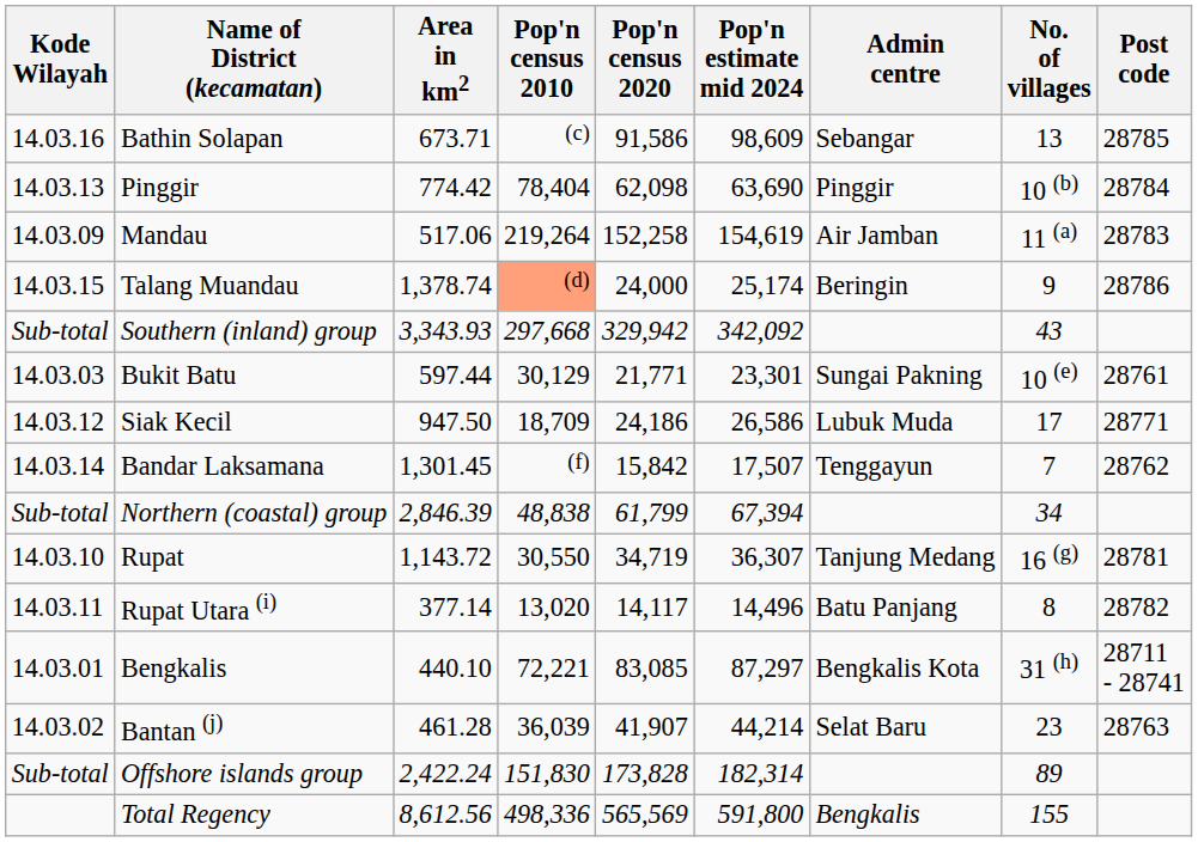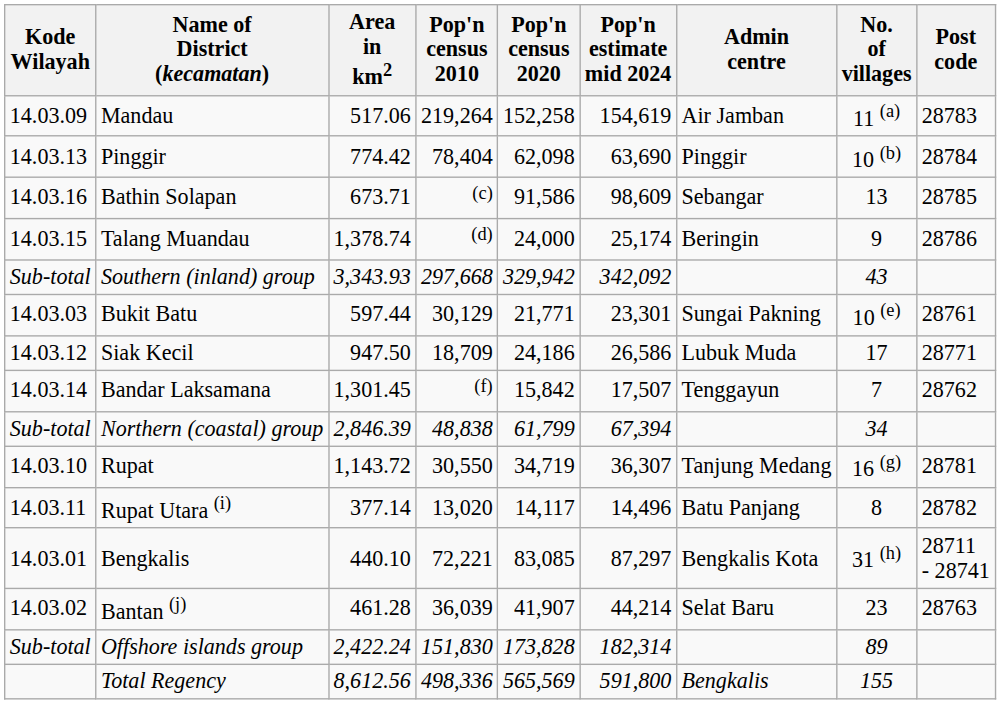 <table class="sortable wikitable">
 <tr>
 <th>Kode <br>Wilayah</th>
 <th>Name of<br>District<br>(<em>kecamatan</em>)</th>
 <th>Area <br>in <br> km<sup>2</sup></th>
 <th>Pop'n<br>census<br>2010</th>
 <th>Pop'n<br>census<br>2020</th>
 <th>Pop'n<br>estimate<br>mid 2024</th>
 <th>Admin <br> centre</th>
 <th>No.<br>of<br>villages</th>
 <th>Post<br>code</th>
 </tr>
 <tr>
-<td>14.03.16</td>
-<td>Bathin Solapan </td>
-<td align="right">673.71</td>
-<td align="right"><sup>(c)</sup></td>
-<td align="right">91,586</td>
-<td align="right">98,609</td>
-<td>Sebangar</td>
-<td align="center">13</td>
-<td>28785</td>
+<td>14.03.09</td>
+<td>Mandau </td>
+<td align="right">517.06</td>
+<td align="right">219,264</td>
+<td align="right">152,258</td>
+<td align="right">154,619</td>
+<td>Air Jamban</td>
+<td align="center">11 <sup>(a)</sup></td>
+<td>28783</td>
 </tr>
 <tr>
 <td>14.03.13</td>
 <td>Pinggir </td>
 <td align="right">774.42</td>
 <td align="right">78,404</td>
 <td align="right">62,098</td>
 <td align="right">63,690</td>
 <td>Pinggir</td>
 <td align="center">10 <sup>(b)</sup></td>
 <td>28784</td>
 </tr>
 <tr>
-<td>14.03.09</td>
-<td>Mandau </td>
-<td align="right">517.06</td>
-<td align="right">219,264</td>
-<td align="right">152,258</td>
-<td align="right">154,619</td>
-<td>Air Jamban</td>
-<td align="center">11 <sup>(a)</sup></td>
-<td>28783</td>
+<td>14.03.16</td>
+<td>Bathin Solapan </td>
+<td align="right">673.71</td>
+<td align="right"><sup>(c)</sup></td>
+<td align="right">91,586</td>
+<td align="right">98,609</td>
+<td>Sebangar</td>
+<td align="center">13</td>
+<td>28785</td>
 </tr>
 <tr>
 <td>14.03.15</td>
 <td>Talang Muandau </td>
 <td align="right">1,378.74</td>
-<td align="right" style="background: lightsalmon;"><sup>(d)</sup></td>
+<td align="right"><sup>(d)</sup></td>
 <td align="right">24,000</td>
 <td align="right">25,174</td>
 <td>Beringin</td>
 <td align="center">9</td>
 <td>28786</td>
 </tr>
 <tr>
 <td><em>Sub-total</em></td>
 <td><em>Southern (inland) group</em></td>
 <td align="right"><em>3,343.93</em></td>
 <td align="right"><em>297,668</em></td>
 <td align="right"><em>329,942</em></td>
 <td align="right"><em>342,092</em></td>
 <td></td>
 <td align="center"><em>43</em></td>
 <td></td>
 </tr>
 <tr>
 <td>14.03.03</td>
 <td>Bukit Batu </td>
 <td align="right">597.44</td>
 <td align="right">30,129</td>
 <td align="right">21,771</td>
 <td align="right">23,301</td>
 <td>Sungai Pakning</td>
 <td align="center">10 <sup>(e)</sup></td>
 <td>28761</td>
 </tr>
 <tr>
 <td>14.03.12</td>
 <td>Siak Kecil </td>
 <td align="right">947.50</td>
 <td align="right">18,709</td>
 <td align="right">24,186</td>
 <td align="right">26,586</td>
 <td>Lubuk Muda</td>
 <td align="center">17</td>
 <td>28771</td>
 </tr>
 <tr>
 <td>14.03.14</td>
 <td>Bandar Laksamana </td>
 <td align="right">1,301.45</td>
 <td align="right"><sup>(f)</sup></td>
 <td align="right">15,842</td>
 <td align="right">17,507</td>
 <td>Tenggayun</td>
 <td align="center">7</td>
 <td>28762</td>
 </tr>
 <tr>
 <td><em>Sub-total</em></td>
 <td><em>Northern (coastal) group</em></td>
 <td align="right"><em>2,846.39</em></td>
 <td align="right"><em>48,838</em></td>
 <td align="right"><em>61,799</em></td>
 <td align="right"><em>67,394</em></td>
 <td></td>
 <td align="center"><em>34</em></td>
 <td></td>
 </tr>
 <tr>
 <td>14.03.10</td>
 <td>Rupat </td>
 <td align="right">1,143.72</td>
 <td align="right">30,550</td>
 <td align="right">34,719</td>
 <td align="right">36,307</td>
 <td>Tanjung Medang</td>
 <td align="center">16 <sup>(g)</sup></td>
 <td>28781</td>
 </tr>
 <tr>
 <td>14.03.11</td>
 <td>Rupat Utara <sup>(i)</sup> </td>
 <td align="right">377.14</td>
 <td align="right">13,020</td>
 <td align="right">14,117</td>
 <td align="right">14,496</td>
 <td>Batu Panjang</td>
 <td align="center">8</td>
 <td>28782</td>
 </tr>
 <tr>
 <td>14.03.01</td>
 <td>Bengkalis </td>
 <td align="right">440.10</td>
 <td align="right">72,221</td>
 <td align="right">83,085</td>
 <td align="right">87,297</td>
 <td>Bengkalis Kota</td>
 <td align="center">31 <sup>(h)</sup></td>
 <td>28711<br>- 28741</td>
 </tr>
 <tr>
 <td>14.03.02</td>
 <td>Bantan <sup>(j)</sup> </td>
 <td align="right">461.28</td>
 <td align="right">36,039</td>
 <td align="right">41,907</td>
 <td align="right">44,214</td>
 <td>Selat Baru</td>
 <td align="center">23</td>
 <td>28763</td>
 </tr>
 <tr>
 <td><em>Sub-total</em></td>
 <td><em>Offshore islands group</em></td>
 <td align="right"><em>2,422.24</em></td>
 <td align="right"><em>151,830</em></td>
 <td align="right"><em>173,828</em></td>
 <td align="right"><em>182,314</em></td>
 <td></td>
 <td align="center"><em>89</em></td>
 <td></td>
 </tr>
 <tr>
 <td></td>
 <td><em>Total Regency</em></td>
 <td align="right"><em>8,612.56</em></td>
 <td align="right"><em>498,336</em></td>
 <td align="right"><em>565,569</em></td>
 <td align="right"><em>591,800</em></td>
 <td><em>Bengkalis</em></td>
 <td align="center"><em>155</em></td>
 </tr>
 </table>
